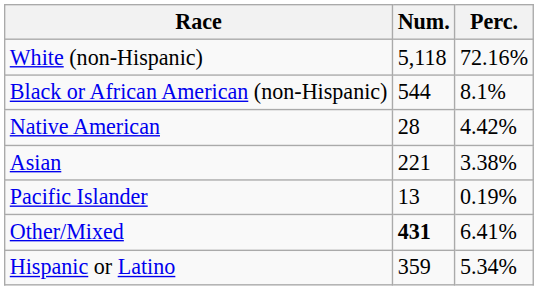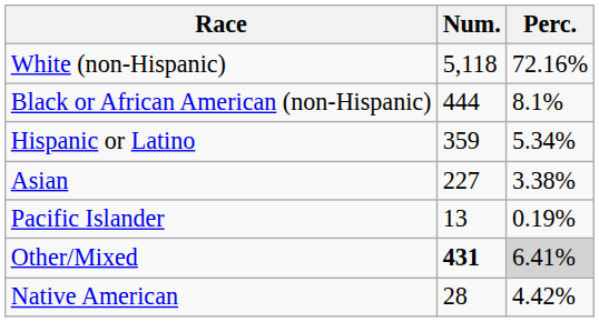 <table class="wikitable">
 <tr>
 <th>Race</th>
 <th>Num.</th>
 <th>Perc.</th>
 </tr>
 <tr>
 <td><a href='#'>White</a> (non-Hispanic)</td>
 <td>5,118</td>
 <td>72.16%</td>
 </tr>
 <tr>
 <td><a href='#'>Black or African American</a> (non-Hispanic)</td>
-<td>544</td>
+<td>444</td>
 <td>8.1%</td>
 </tr>
 <tr>
-<td><a href='#'>Native American</a></td>
-<td>28</td>
-<td>4.42%</td>
+<td><a href='#'>Hispanic</a> or <a href='#'>Latino</a></td>
+<td>359</td>
+<td>5.34%</td>
 </tr>
 <tr>
 <td><a href='#'>Asian</a></td>
-<td>221</td>
+<td>227</td>
 <td>3.38%</td>
 </tr>
 <tr>
 <td><a href='#'>Pacific Islander</a></td>
 <td>13</td>
 <td>0.19%</td>
 </tr>
 <tr>
 <td><a href='#'>Other/Mixed</a></td>
 <td><strong>431</strong></td>
-<td>6.41%</td>
+<td style="background: lightgrey;">6.41%</td>
 </tr>
 <tr>
-<td><a href='#'>Hispanic</a> or <a href='#'>Latino</a></td>
-<td>359</td>
-<td>5.34%</td>
+<td><a href='#'>Native American</a></td>
+<td>28</td>
+<td>4.42%</td>
 </tr>
 </table>
